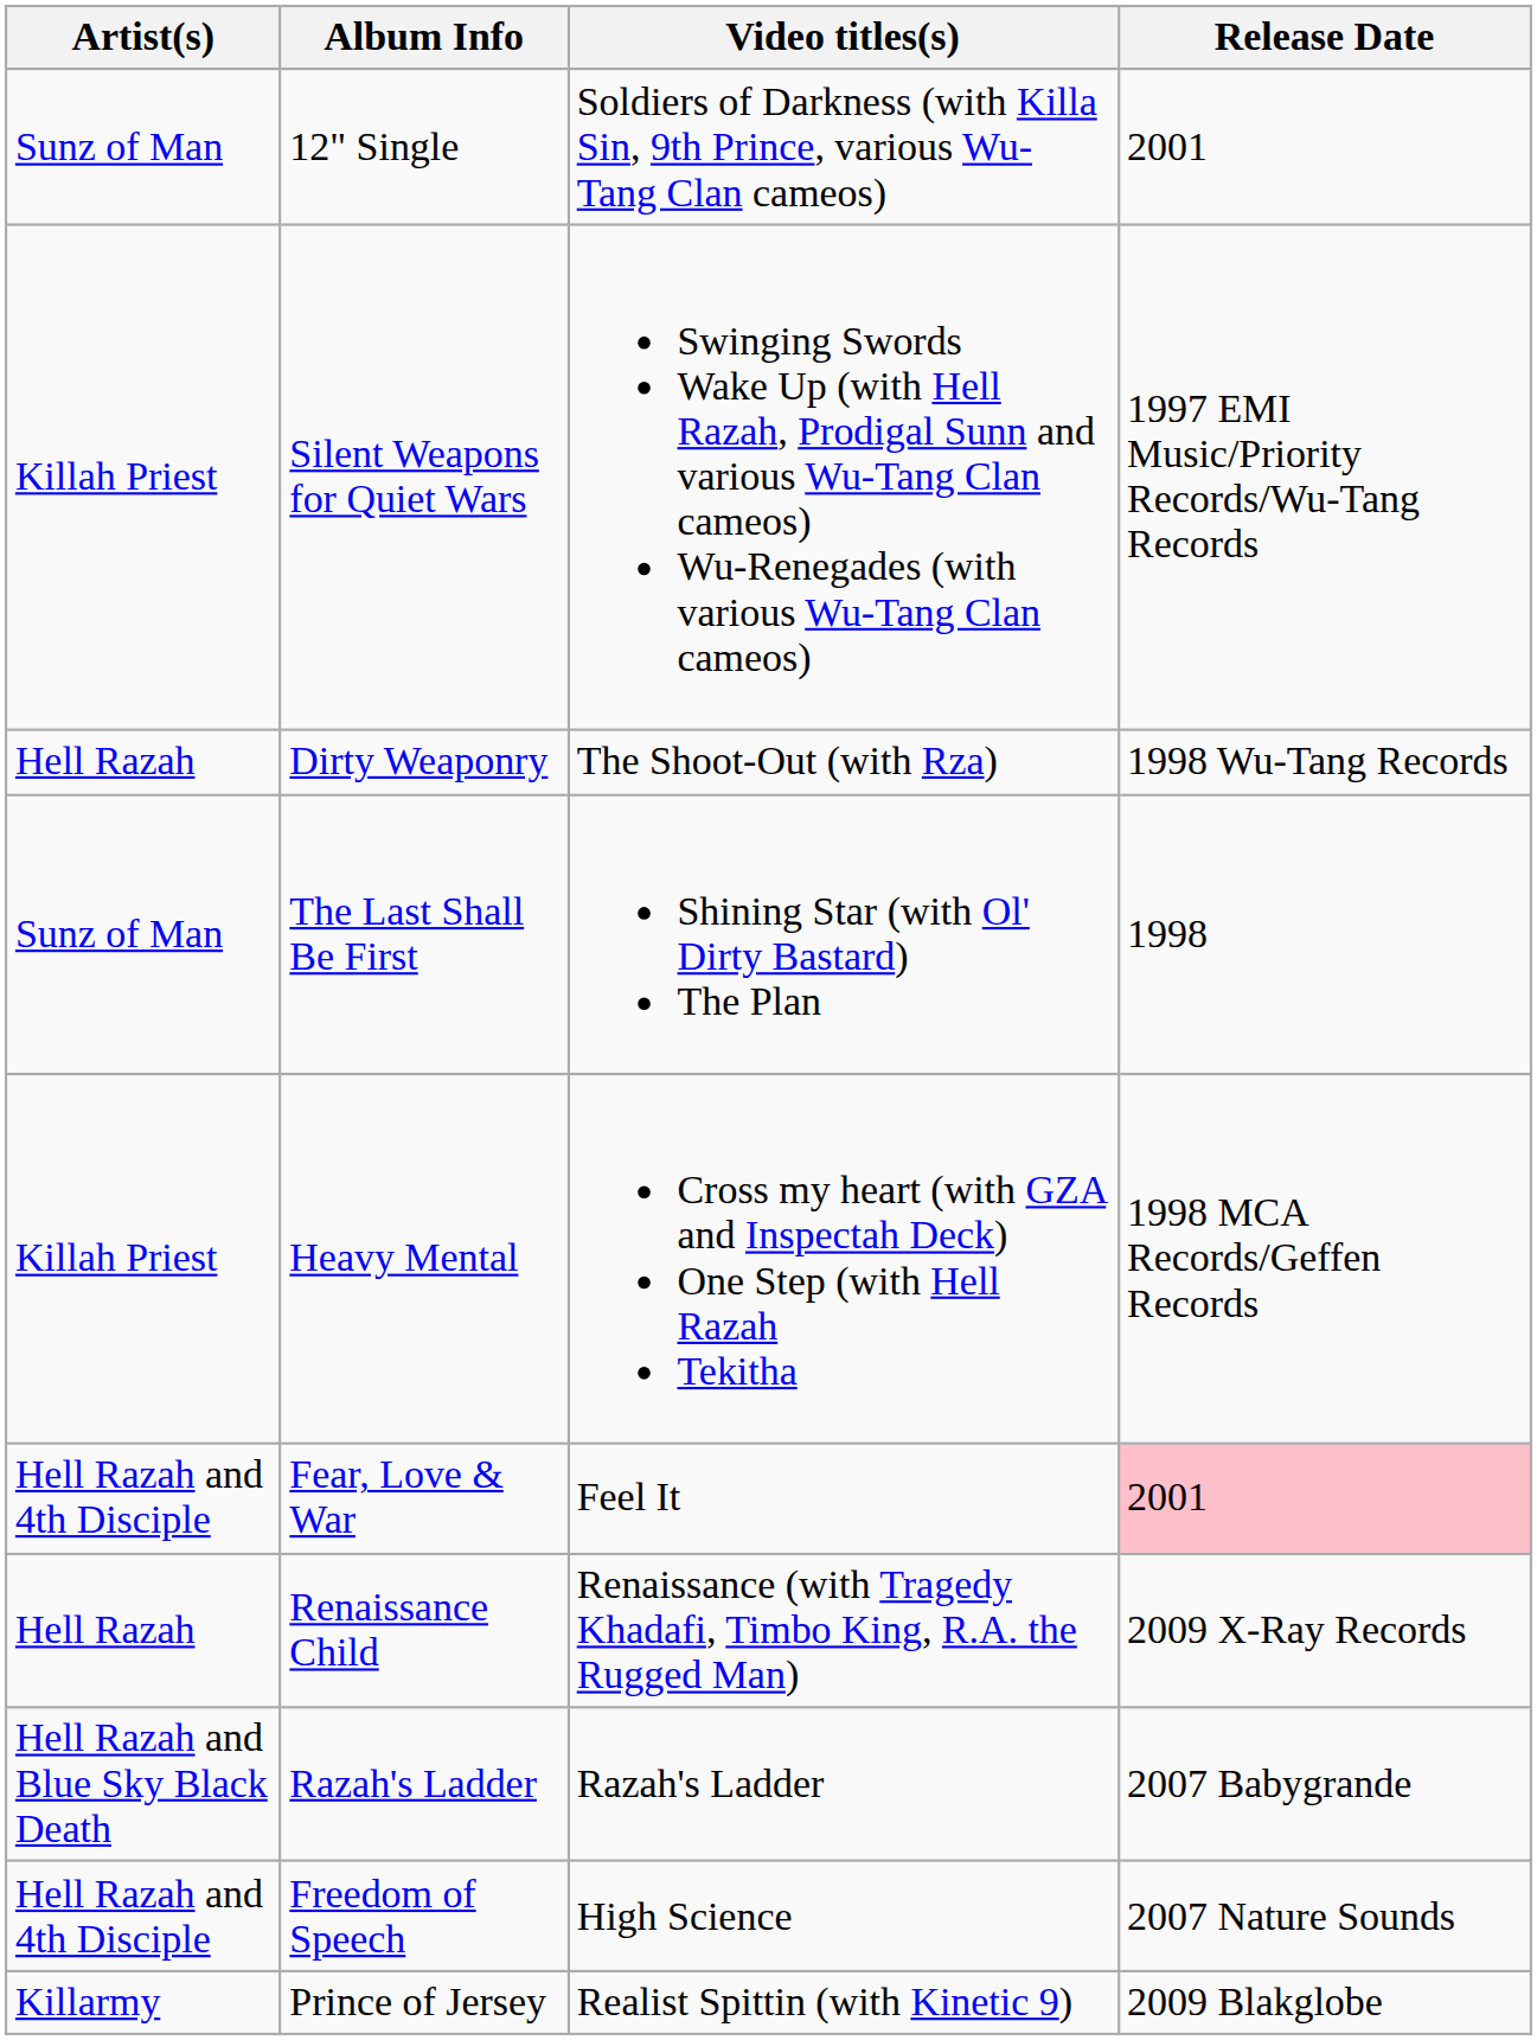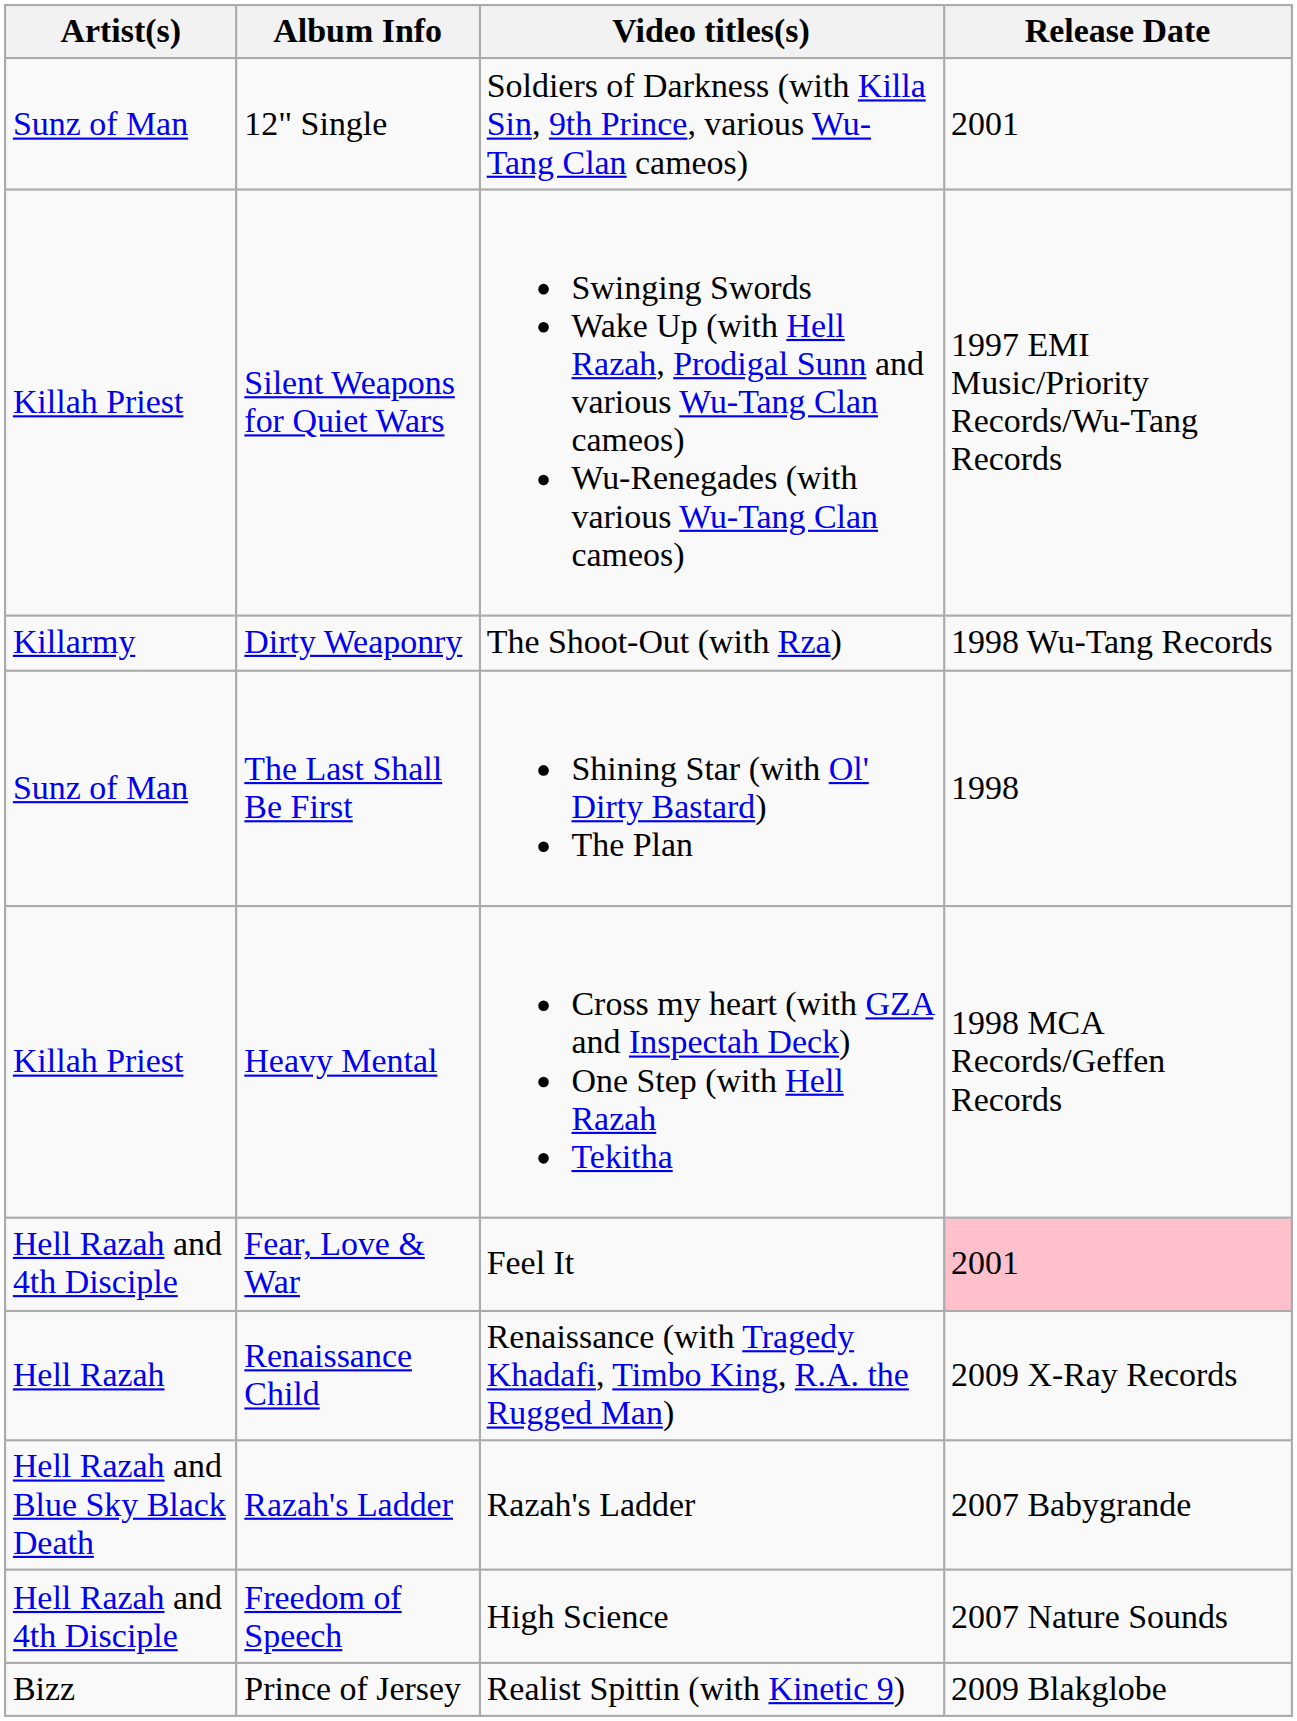 <table class="wikitable">
 <tr>
 <th Artist(s)>Artist(s)</th>
 <th>Album Info</th>
 <th>Video titles(s)</th>
 <th>Release Date</th>
 </tr>
 <tr>
 <td><a href='#'>Sunz of Man</a></td>
 <td>12" Single</td>
 <td>Soldiers of Darkness (with <a href='#'>Killa Sin</a>, <a href='#'>9th Prince</a>, various <a href='#'>Wu-Tang Clan</a> cameos)</td>
 <td>2001</td>
 </tr>
 <tr>
 <td><a href='#'>Killah Priest</a></td>
 <td><a href='#'>Silent Weapons for Quiet Wars</a></td>
 <td><br><ul><li>Swinging Swords</li><li>Wake Up (with <a href='#'>Hell Razah</a>, <a href='#'>Prodigal Sunn</a> and various <a href='#'>Wu-Tang Clan</a> cameos)</li><li>Wu-Renegades (with various <a href='#'>Wu-Tang Clan</a> cameos)</li></ul></td>
 <td>1997 EMI Music/Priority Records/Wu-Tang Records</td>
 </tr>
 <tr>
-<td><a href='#'>Hell Razah</a></td>
+<td><a href='#'>Killarmy</a></td>
 <td><a href='#'>Dirty Weaponry</a></td>
 <td>The Shoot-Out (with <a href='#'>Rza</a>)</td>
 <td>1998 Wu-Tang Records</td>
 </tr>
 <tr>
 <td><a href='#'>Sunz of Man</a></td>
 <td><a href='#'>The Last Shall Be First</a></td>
 <td><br><ul><li>Shining Star (with <a href='#'>Ol' Dirty Bastard</a>)</li><li>The Plan</li></ul></td>
 <td>1998</td>
 </tr>
 <tr>
 <td><a href='#'>Killah Priest</a></td>
 <td><a href='#'>Heavy Mental</a></td>
 <td><br><ul><li>Cross my heart (with <a href='#'>GZA</a> and <a href='#'>Inspectah Deck</a>)</li><li>One Step (with <a href='#'>Hell Razah</a></li><li><a href='#'>Tekitha</a></li></ul></td>
 <td>1998 MCA Records/Geffen Records</td>
 </tr>
 <tr>
 <td><a href='#'>Hell Razah</a> and <a href='#'>4th Disciple</a></td>
 <td><a href='#'>Fear, Love & War</a></td>
 <td>Feel It</td>
 <td style="background: pink;">2001</td>
 </tr>
 <tr>
 <td><a href='#'>Hell Razah</a></td>
 <td><a href='#'>Renaissance Child</a></td>
 <td>Renaissance (with <a href='#'>Tragedy Khadafi</a>, <a href='#'>Timbo King</a>, <a href='#'>R.A. the Rugged Man</a>)</td>
 <td>2009 X-Ray Records</td>
 </tr>
 <tr>
 <td><a href='#'>Hell Razah</a> and <a href='#'>Blue Sky Black Death</a></td>
 <td><a href='#'>Razah's Ladder</a></td>
 <td>Razah's Ladder</td>
 <td>2007 Babygrande</td>
 </tr>
 <tr>
 <td><a href='#'>Hell Razah</a> and <a href='#'>4th Disciple</a></td>
 <td><a href='#'>Freedom of Speech</a></td>
 <td>High Science</td>
 <td>2007 Nature Sounds</td>
 </tr>
 <tr>
-<td><a href='#'>Killarmy</a></td>
+<td>Bizz</td>
 <td>Prince of Jersey</td>
 <td>Realist Spittin (with <a href='#'>Kinetic 9</a>)</td>
 <td>2009 Blakglobe</td>
 </tr>
 </table>
